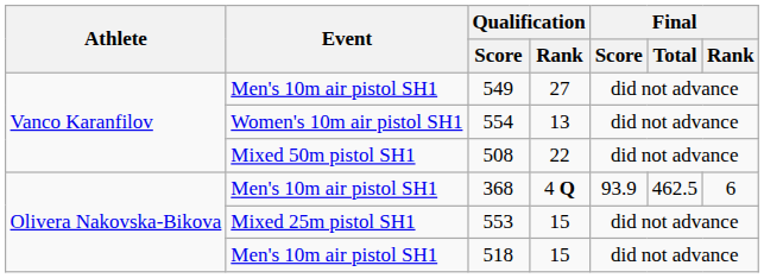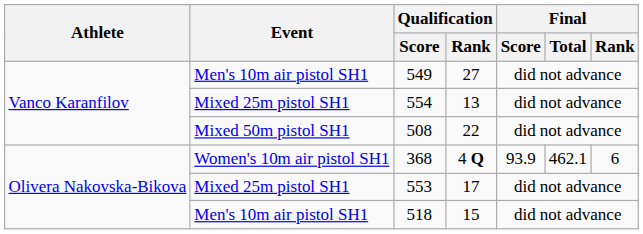 <table class=wikitable style="font-size:90%">
 <tr>
 <th rowspan="2">Athlete</th>
 <th rowspan="2">Event</th>
 <th colspan="2">Qualification</th>
 <th colspan="3">Final</th>
 </tr>
 <tr>
 <th>Score</th>
 <th>Rank</th>
 <th>Score</th>
 <th>Total</th>
 <th>Rank</th>
 </tr>
 <tr>
 <td rowspan="3"><a href='#'>Vanco Karanfilov</a></td>
 <td><a href='#'>Men's 10m air pistol SH1</a></td>
 <td align=center>549</td>
 <td align=center>27</td>
 <td align=center colspan="3">did not advance</td>
 </tr>
 <tr>
-<td><a href='#'>Women's 10m air pistol SH1</a></td>
+<td><a href='#'>Mixed 25m pistol SH1</a></td>
 <td align=center>554</td>
 <td align=center>13</td>
 <td align=center colspan="3">did not advance</td>
 </tr>
 <tr>
 <td><a href='#'>Mixed 50m pistol SH1</a></td>
 <td align=center>508</td>
 <td align=center>22</td>
 <td align=center colspan="3">did not advance</td>
 </tr>
 <tr>
 <td rowspan="3"><a href='#'>Olivera Nakovska-Bikova</a></td>
-<td><a href='#'>Men's 10m air pistol SH1</a></td>
+<td><a href='#'>Women's 10m air pistol SH1</a></td>
 <td align=center>368</td>
 <td align=center>4 <strong>Q</strong></td>
 <td align=center>93.9</td>
-<td align=center>462.5</td>
+<td align=center>462.1</td>
 <td align=center>6</td>
 </tr>
 <tr>
 <td><a href='#'>Mixed 25m pistol SH1</a></td>
 <td align=center>553</td>
-<td align=center>15</td>
+<td align=center>17</td>
 <td align=center colspan="3">did not advance</td>
 </tr>
 <tr>
 <td><a href='#'>Men's 10m air pistol SH1</a></td>
 <td align=center>518</td>
 <td align=center>15</td>
 <td align=center colspan="3">did not advance</td>
 </tr>
 </table>
